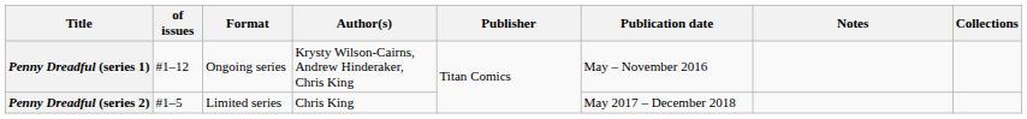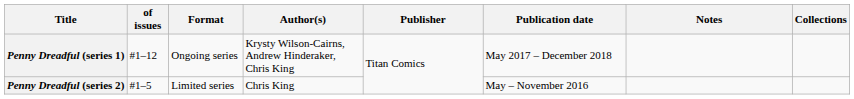 <table class="wikitable">
 <tr>
 <th>Title</th>
 <th style="width:40pt"> of issues</th>
 <th style="width:75pt">Format</th>
 <th style="width:125pt">Author(s)</th>
 <th style="width:125pt">Publisher</th>
 <th style="width:150pt">Publication date</th>
 <th style="width:175pt">Notes</th>
 <th>Collections</th>
 </tr>
 <tr>
 <th><em>Penny Dreadful</em> (series 1)</th>
 <td>#1–12</td>
 <td>Ongoing series</td>
 <td>Krysty Wilson-Cairns, Andrew Hinderaker, Chris King</td>
 <td rowspan="2">Titan Comics</td>
-<td>May – November 2016</td>
+<td>May 2017 – December 2018</td>
 <td></td>
 <td></td>
 </tr>
 <tr>
 <th><em>Penny Dreadful</em> (series 2)</th>
 <td>#1–5</td>
 <td>Limited series</td>
 <td>Chris King</td>
-<td>May 2017 – December 2018</td>
+<td>May – November 2016</td>
 <td></td>
 <td></td>
 </tr>
 </table>
